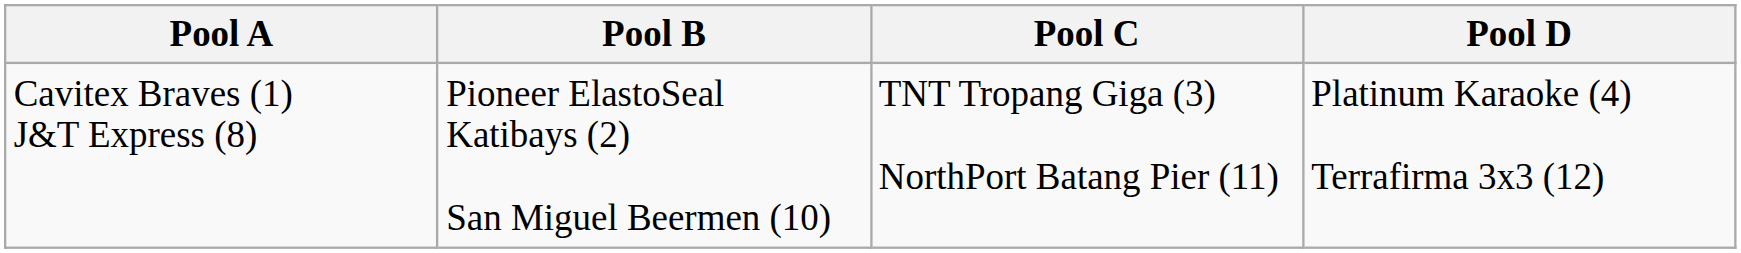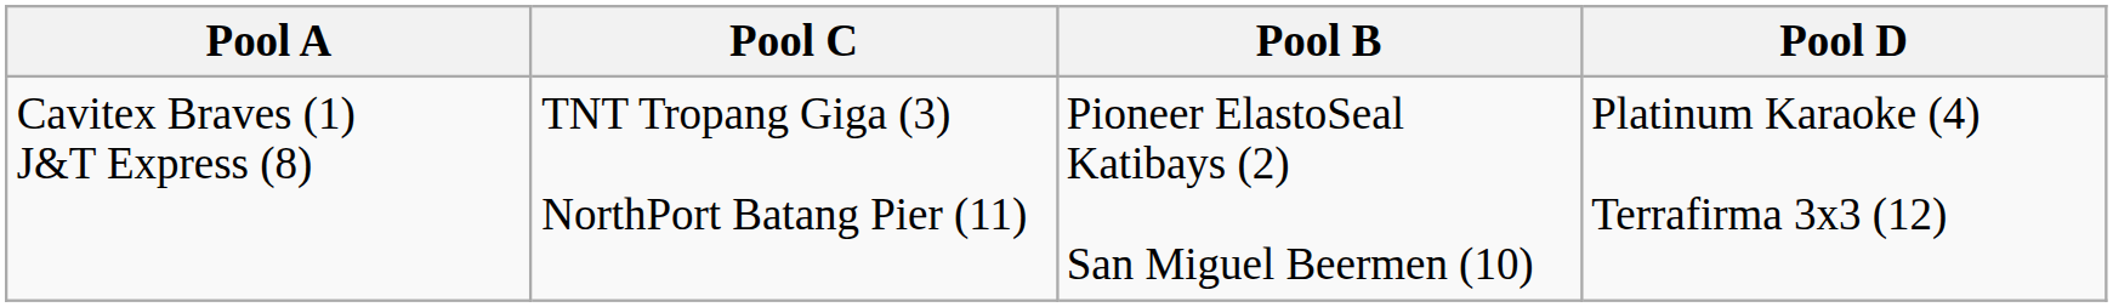 <table class=wikitable width=750>
 <tr>
 <th width=25%>Pool A</th>
+<th width=25%>Pool C</th>
 <th width=25%>Pool B</th>
-<th width=25%>Pool C</th>
 <th width=25%>Pool D</th>
 </tr>
 <tr valign=top>
 <td>Cavitex Braves (1) <br> J&T Express (8) <br> </td>
+<td>TNT Tropang Giga (3) <br>  <br> NorthPort Batang Pier (11)</td>
 <td>Pioneer ElastoSeal Katibays (2) <br>  <br> San Miguel Beermen (10)</td>
-<td>TNT Tropang Giga (3) <br>  <br> NorthPort Batang Pier (11)</td>
 <td>Platinum Karaoke (4) <br>  <br> Terrafirma 3x3 (12)</td>
 </tr>
 </table>
